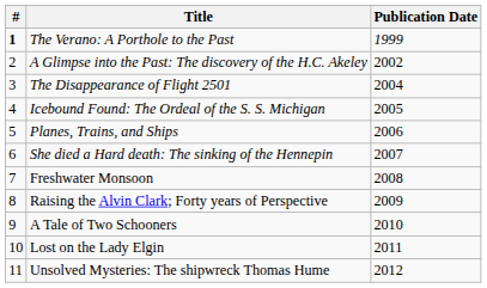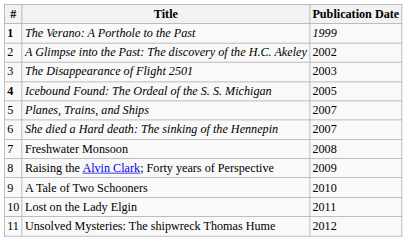 <table class="wikitable sortable">
 <tr>
 <th> # </th>
 <th>Title</th>
 <th>Publication Date</th>
 </tr>
 <tr>
 <td><strong>1</strong></td>
 <td><em>The Verano: A Porthole to the Past</em></td>
 <td><em>1999</em></td>
 </tr>
 <tr>
 <td>2</td>
 <td><em>A Glimpse into the Past: The discovery of the H.C. Akeley</em></td>
 <td>2002</td>
 </tr>
 <tr>
 <td>3</td>
 <td><em>The Disappearance of Flight 2501</em></td>
-<td>2004</td>
+<td>2003</td>
 </tr>
 <tr>
-<td>4</td>
+<td><strong>4</strong></td>
 <td><em>Icebound Found: The Ordeal of the S. S. Michigan</em></td>
 <td>2005</td>
 </tr>
 <tr>
 <td>5</td>
 <td><em>Planes, Trains, and Ships</em></td>
-<td>2006</td>
+<td>2007</td>
 </tr>
 <tr>
 <td>6</td>
 <td><em>She died a Hard death: The sinking of the Hennepin</em></td>
 <td>2007</td>
 </tr>
 <tr>
 <td>7</td>
 <td>Freshwater Monsoon</td>
 <td>2008</td>
 </tr>
 <tr>
 <td>8</td>
 <td>Raising the <a href='#'>Alvin Clark</a>; Forty years of Perspective</td>
 <td>2009</td>
 </tr>
 <tr>
 <td>9</td>
 <td>A Tale of Two Schooners</td>
 <td>2010</td>
 </tr>
 <tr>
 <td>10</td>
 <td>Lost on the Lady Elgin</td>
 <td>2011</td>
 </tr>
 <tr>
 <td>11</td>
 <td>Unsolved Mysteries: The shipwreck Thomas Hume</td>
 <td>2012</td>
 </tr>
 </table>
